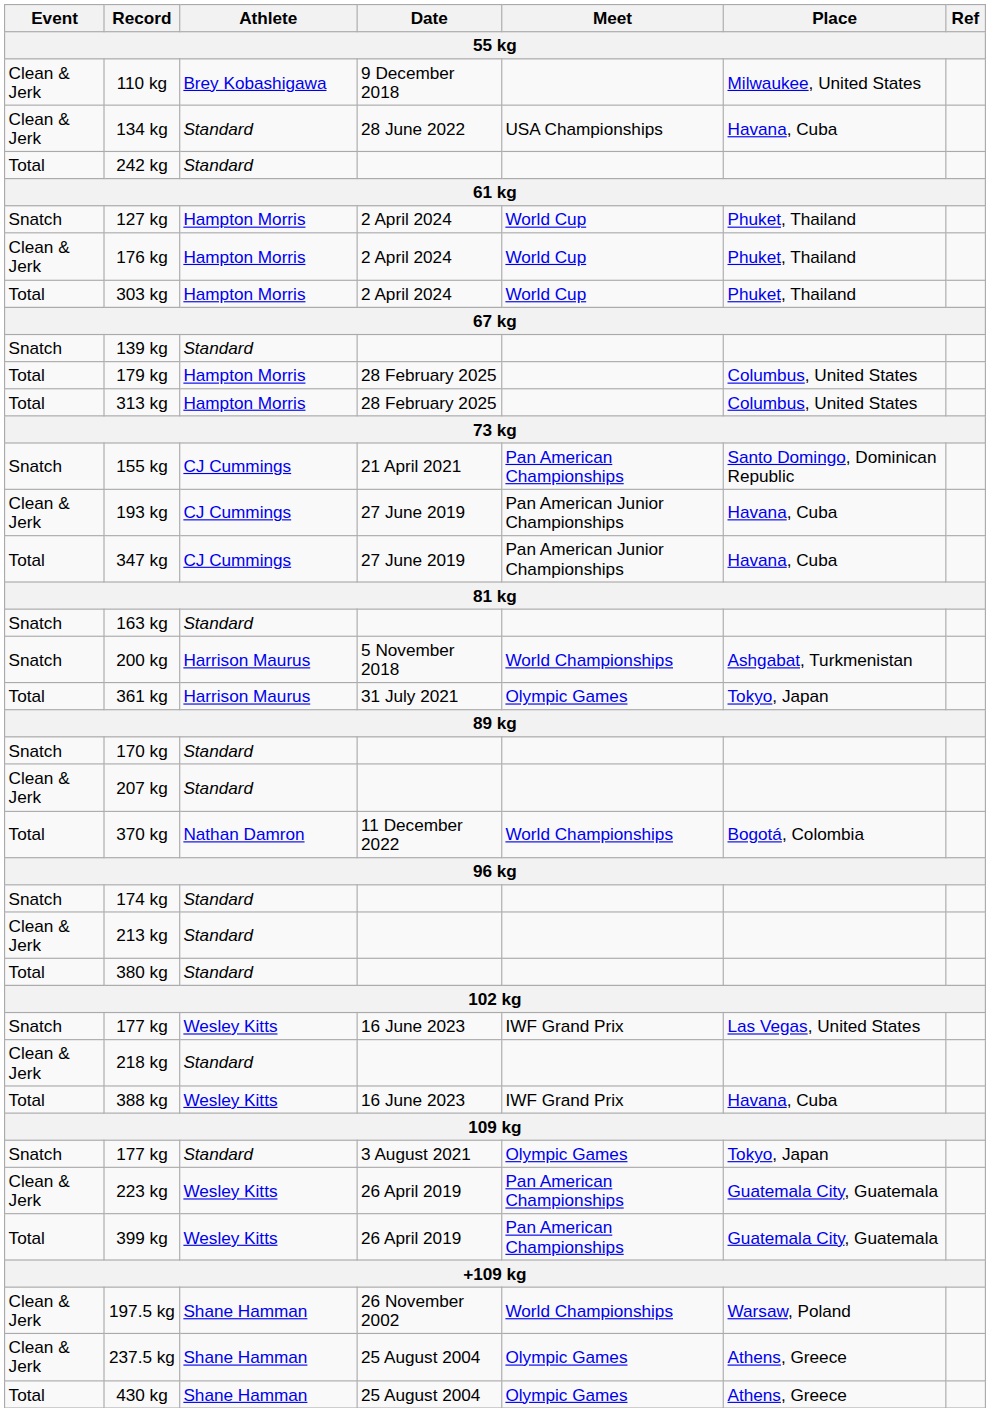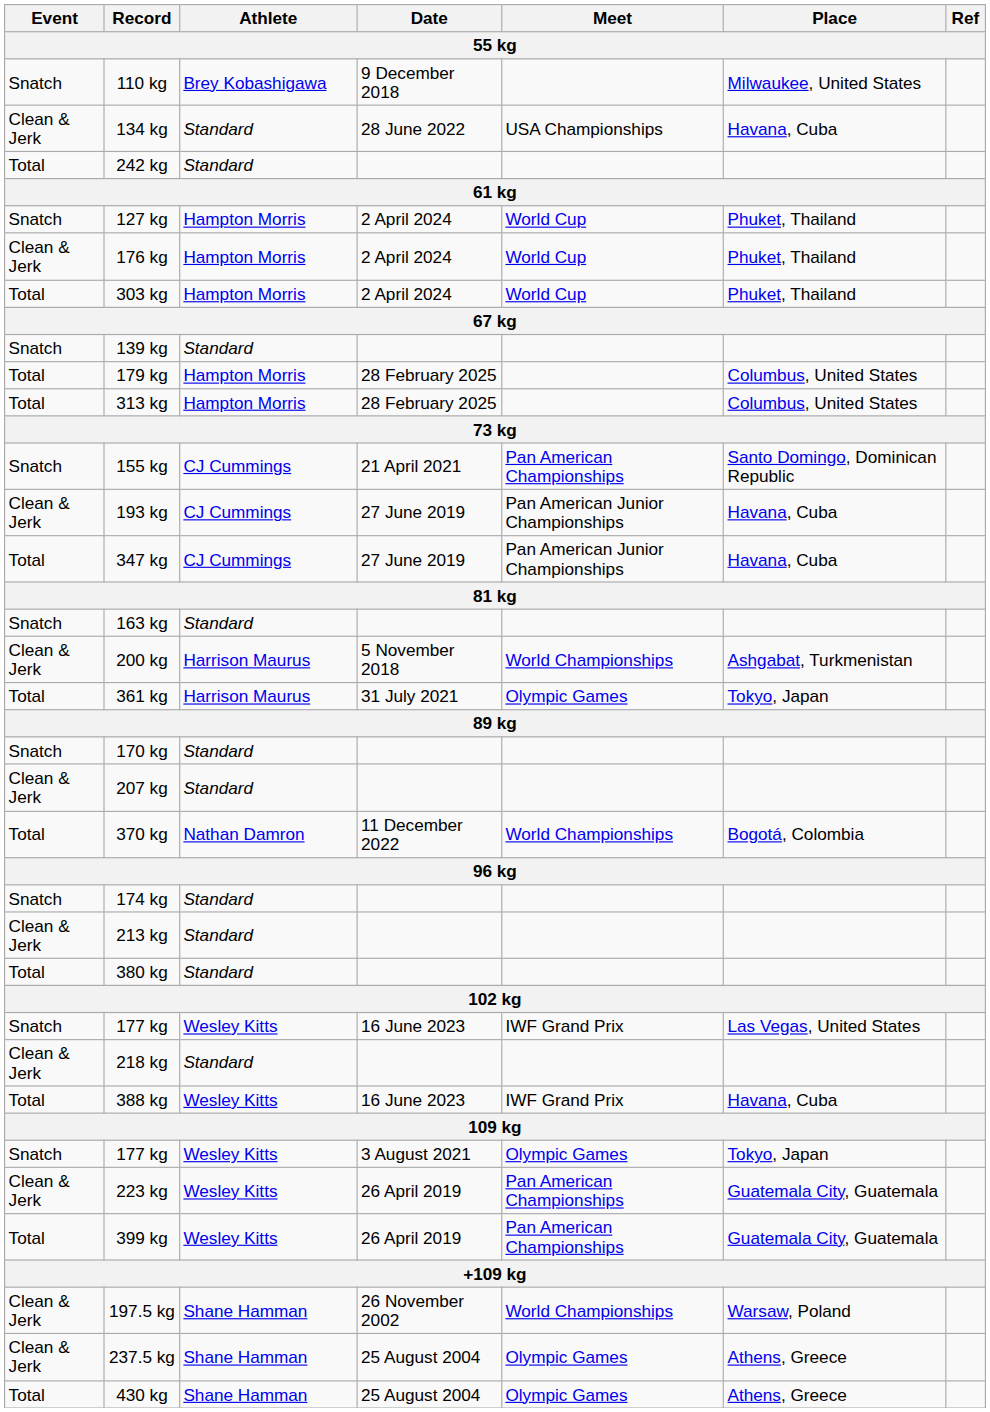 <table class="wikitable" style="font-size:95%;">
 <tr>
 <th width=9%>Event</th>
 <th width=6%>Record</th>
 <th width=16%>Athlete</th>
 <th width=13%>Date</th>
 <th width=20%>Meet</th>
 <th width=20%>Place</th>
 <th width=3%>Ref</th>
 </tr>
 <tr bgcolor="#DDDDDD">
 <th colspan="7">55 kg</th>
 </tr>
 <tr>
-<td>Clean & Jerk</td>
+<td>Snatch</td>
 <td align=center>110 kg</td>
 <td><a href='#'>Brey Kobashigawa</a></td>
 <td>9 December 2018</td>
 <td></td>
 <td><a href='#'>Milwaukee</a>, United States</td>
 <td></td>
 </tr>
 <tr>
 <td>Clean & Jerk</td>
 <td align=center>134 kg</td>
 <td><em>Standard</em></td>
 <td>28 June 2022</td>
 <td>USA Championships</td>
 <td><a href='#'>Havana</a>, Cuba</td>
 <td></td>
 </tr>
 <tr>
 <td>Total</td>
 <td align=center>242 kg</td>
 <td><em>Standard</em></td>
 <td></td>
 <td></td>
 <td></td>
 <td></td>
 </tr>
 <tr bgcolor="#DDDDDD">
 <th colspan="7">61 kg</th>
 </tr>
 <tr>
 <td>Snatch</td>
 <td align="center">127 kg</td>
 <td><a href='#'>Hampton Morris</a></td>
 <td>2 April 2024</td>
 <td><a href='#'>World Cup</a></td>
 <td><a href='#'>Phuket</a>, Thailand</td>
 <td></td>
 </tr>
 <tr>
 <td>Clean & Jerk</td>
 <td align="center">176 kg</td>
 <td><a href='#'>Hampton Morris</a></td>
 <td>2 April 2024</td>
 <td><a href='#'>World Cup</a></td>
 <td><a href='#'>Phuket</a>, Thailand</td>
 <td></td>
 </tr>
 <tr>
 <td>Total</td>
 <td align="center">303 kg</td>
 <td><a href='#'>Hampton Morris</a></td>
 <td>2 April 2024</td>
 <td><a href='#'>World Cup</a></td>
 <td><a href='#'>Phuket</a>, Thailand</td>
 <td></td>
 </tr>
 <tr bgcolor="#DDDDDD">
 <th colspan="7">67 kg</th>
 </tr>
 <tr>
 <td>Snatch</td>
 <td align=center>139 kg</td>
 <td><em>Standard</em></td>
 <td></td>
 <td></td>
 <td></td>
 <td></td>
 </tr>
 <tr>
 <td>Total</td>
 <td align=center>179 kg</td>
 <td><a href='#'>Hampton Morris</a></td>
 <td>28 February 2025</td>
 <td></td>
 <td><a href='#'>Columbus</a>, United States</td>
 <td></td>
 </tr>
 <tr>
 <td>Total</td>
 <td align=center>313 kg</td>
 <td><a href='#'>Hampton Morris</a></td>
 <td>28 February 2025</td>
 <td></td>
 <td><a href='#'>Columbus</a>, United States</td>
 <td></td>
 </tr>
 <tr bgcolor="#DDDDDD">
 <th colspan="7">73 kg</th>
 </tr>
 <tr>
 <td>Snatch</td>
 <td align=center>155 kg</td>
 <td><a href='#'>CJ Cummings</a></td>
 <td>21 April 2021</td>
 <td><a href='#'>Pan American Championships</a></td>
 <td><a href='#'>Santo Domingo</a>, Dominican Republic</td>
 <td></td>
 </tr>
 <tr>
 <td>Clean & Jerk</td>
 <td align=center>193 kg</td>
 <td><a href='#'>CJ Cummings</a></td>
 <td>27 June 2019</td>
 <td>Pan American Junior Championships</td>
 <td><a href='#'>Havana</a>, Cuba</td>
 <td></td>
 </tr>
 <tr>
 <td>Total</td>
 <td align=center>347 kg</td>
 <td><a href='#'>CJ Cummings</a></td>
 <td>27 June 2019</td>
 <td>Pan American Junior Championships</td>
 <td><a href='#'>Havana</a>, Cuba</td>
 <td></td>
 </tr>
 <tr bgcolor="#DDDDDD">
 <th colspan="7">81 kg</th>
 </tr>
 <tr>
 <td>Snatch</td>
 <td align=center>163 kg</td>
 <td><em>Standard</em></td>
 <td></td>
 <td></td>
 <td></td>
 <td></td>
 </tr>
 <tr>
-<td>Snatch</td>
+<td>Clean & Jerk</td>
 <td align=center>200 kg</td>
 <td><a href='#'>Harrison Maurus</a></td>
 <td>5 November 2018</td>
 <td><a href='#'>World Championships</a></td>
 <td><a href='#'>Ashgabat</a>, Turkmenistan</td>
 <td></td>
 </tr>
 <tr>
 <td>Total</td>
 <td align=center>361 kg</td>
 <td><a href='#'>Harrison Maurus</a></td>
 <td>31 July 2021</td>
 <td><a href='#'>Olympic Games</a></td>
 <td><a href='#'>Tokyo</a>, Japan</td>
 <td></td>
 </tr>
 <tr bgcolor="#DDDDDD">
 <th colspan="7">89 kg</th>
 </tr>
 <tr>
 <td>Snatch</td>
 <td align=center>170 kg</td>
 <td><em>Standard</em></td>
 <td></td>
 <td></td>
 <td></td>
 <td></td>
 </tr>
 <tr>
 <td>Clean & Jerk</td>
 <td align=center>207 kg</td>
 <td><em>Standard</em></td>
 <td></td>
 <td></td>
 <td></td>
 <td></td>
 </tr>
 <tr>
 <td>Total</td>
 <td align=center>370 kg</td>
 <td><a href='#'>Nathan Damron</a></td>
 <td>11 December 2022</td>
 <td><a href='#'>World Championships</a></td>
 <td><a href='#'>Bogotá</a>, Colombia</td>
 <td></td>
 </tr>
 <tr bgcolor="#DDDDDD">
 <th colspan="7">96 kg</th>
 </tr>
 <tr>
 <td>Snatch</td>
 <td align=center>174 kg</td>
 <td><em>Standard</em></td>
 <td></td>
 <td></td>
 <td></td>
 <td></td>
 </tr>
 <tr>
 <td>Clean & Jerk</td>
 <td align=center>213 kg</td>
 <td><em>Standard</em></td>
 <td></td>
 <td></td>
 <td></td>
 <td></td>
 </tr>
 <tr>
 <td>Total</td>
 <td align=center>380 kg</td>
 <td><em>Standard</em></td>
 <td></td>
 <td></td>
 <td></td>
 <td></td>
 </tr>
 <tr bgcolor="#DDDDDD">
 <th colspan="7">102 kg</th>
 </tr>
 <tr>
 <td>Snatch</td>
 <td align=center>177 kg</td>
 <td><a href='#'>Wesley Kitts</a></td>
 <td>16 June 2023</td>
 <td>IWF Grand Prix</td>
 <td><a href='#'>Las Vegas</a>, United States</td>
 <td></td>
 </tr>
 <tr>
 <td>Clean & Jerk</td>
 <td align=center>218 kg</td>
 <td><em>Standard</em></td>
 <td></td>
 <td></td>
 <td></td>
 <td></td>
 </tr>
 <tr>
 <td>Total</td>
 <td align=center>388 kg</td>
 <td><a href='#'>Wesley Kitts</a></td>
 <td>16 June 2023</td>
 <td>IWF Grand Prix</td>
 <td><a href='#'>Havana</a>, Cuba</td>
 <td></td>
 </tr>
 <tr bgcolor="#DDDDDD">
 <th colspan="7">109 kg</th>
 </tr>
 <tr>
 <td>Snatch</td>
 <td align=center>177 kg</td>
-<td><em>Standard</em></td>
+<td><a href='#'>Wesley Kitts</a></td>
 <td>3 August 2021</td>
 <td><a href='#'>Olympic Games</a></td>
 <td><a href='#'>Tokyo</a>, Japan</td>
 <td></td>
 </tr>
 <tr>
 <td>Clean & Jerk</td>
 <td align=center>223 kg</td>
 <td><a href='#'>Wesley Kitts</a></td>
 <td>26 April 2019</td>
 <td><a href='#'>Pan American Championships</a></td>
 <td><a href='#'>Guatemala City</a>, Guatemala</td>
 <td></td>
 </tr>
 <tr>
 <td>Total</td>
 <td align=center>399 kg</td>
 <td><a href='#'>Wesley Kitts</a></td>
 <td>26 April 2019</td>
 <td><a href='#'>Pan American Championships</a></td>
 <td><a href='#'>Guatemala City</a>, Guatemala</td>
 <td></td>
 </tr>
 <tr bgcolor="#DDDDDD">
 <th colspan="7">+109 kg</th>
 </tr>
 <tr>
 <td>Clean & Jerk</td>
 <td align=center>197.5 kg</td>
 <td><a href='#'>Shane Hamman</a></td>
 <td>26 November 2002</td>
 <td><a href='#'>World Championships</a></td>
 <td><a href='#'>Warsaw</a>, Poland</td>
 <td></td>
 </tr>
 <tr>
 <td>Clean & Jerk</td>
 <td align=center>237.5 kg</td>
 <td><a href='#'>Shane Hamman</a></td>
 <td>25 August 2004</td>
 <td><a href='#'>Olympic Games</a></td>
 <td><a href='#'>Athens</a>, Greece</td>
 <td></td>
 </tr>
 <tr>
 <td>Total</td>
 <td align=center>430 kg</td>
 <td><a href='#'>Shane Hamman</a></td>
 <td>25 August 2004</td>
 <td><a href='#'>Olympic Games</a></td>
 <td><a href='#'>Athens</a>, Greece</td>
 <td></td>
 </tr>
 </table>
